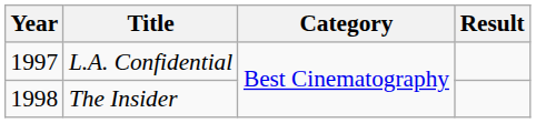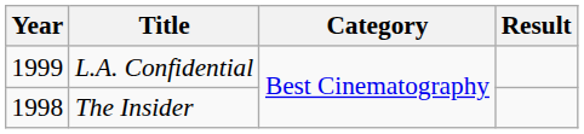 <table class="wikitable">
 <tr>
 <th>Year</th>
 <th>Title</th>
 <th>Category</th>
 <th>Result</th>
 </tr>
 <tr>
-<td>1997</td>
+<td>1999</td>
 <td><em>L.A. Confidential</em></td>
 <td rowspan=2><a href='#'>Best Cinematography</a></td>
 <td></td>
 </tr>
 <tr>
 <td>1998</td>
 <td><em>The Insider</em></td>
 <td></td>
 </tr>
 </table>
